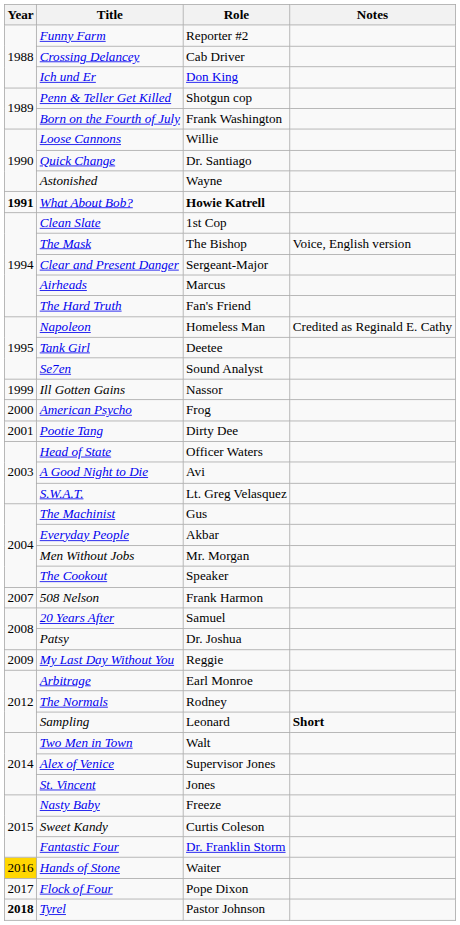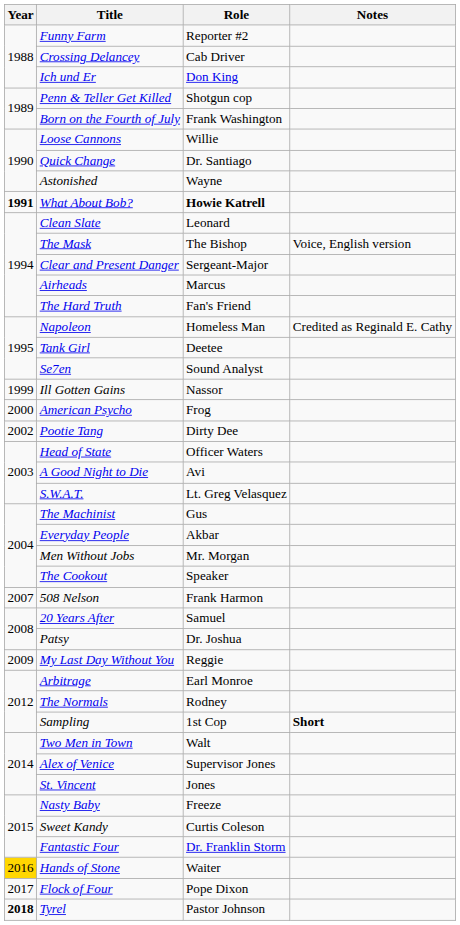 <table class="wikitable sortable">
 <tr>
 <th scope="col">Year</th>
 <th scope="col">Title</th>
 <th scope="col">Role</th>
 <th scope="col">Notes</th>
 </tr>
 <tr>
 <td rowspan="3">1988</td>
 <td><em><a href='#'>Funny Farm</a></em></td>
 <td>Reporter #2</td>
 <td></td>
 </tr>
 <tr>
 <td><em><a href='#'>Crossing Delancey</a></em></td>
 <td>Cab Driver</td>
 <td></td>
 </tr>
 <tr>
 <td><em><a href='#'>Ich und Er</a></em></td>
 <td><a href='#'>Don King</a></td>
 <td></td>
 </tr>
 <tr>
 <td rowspan="2">1989</td>
 <td><em><a href='#'>Penn & Teller Get Killed</a></em></td>
 <td>Shotgun cop</td>
 <td></td>
 </tr>
 <tr>
 <td><em><a href='#'>Born on the Fourth of July</a></em></td>
 <td>Frank Washington</td>
 <td></td>
 </tr>
 <tr>
 <td rowspan="3">1990</td>
 <td><em><a href='#'>Loose Cannons</a></em></td>
 <td>Willie</td>
 <td></td>
 </tr>
 <tr>
 <td><em><a href='#'>Quick Change</a></em></td>
 <td>Dr. Santiago</td>
 <td></td>
 </tr>
 <tr>
 <td><em>Astonished</em></td>
 <td>Wayne</td>
 <td></td>
 </tr>
 <tr>
 <td><strong>1991</strong></td>
 <td><em><a href='#'>What About Bob?</a></em></td>
 <td><strong>Howie Katrell</strong></td>
 <td></td>
 </tr>
 <tr>
 <td rowspan="5">1994</td>
 <td><em><a href='#'>Clean Slate</a></em></td>
-<td>1st Cop</td>
+<td>Leonard</td>
 <td></td>
 </tr>
 <tr>
 <td><em><a href='#'>The Mask</a></em></td>
 <td>The Bishop</td>
 <td>Voice, English version</td>
 </tr>
 <tr>
 <td><em><a href='#'>Clear and Present Danger</a></em></td>
 <td>Sergeant-Major</td>
 <td></td>
 </tr>
 <tr>
 <td><em><a href='#'>Airheads</a></em></td>
 <td>Marcus</td>
 <td></td>
 </tr>
 <tr>
 <td><em><a href='#'>The Hard Truth</a></em></td>
 <td>Fan's Friend</td>
 <td></td>
 </tr>
 <tr>
 <td rowspan="3">1995</td>
 <td><em><a href='#'>Napoleon</a></em></td>
 <td>Homeless Man</td>
 <td>Credited as Reginald E. Cathy</td>
 </tr>
 <tr>
 <td><em><a href='#'>Tank Girl</a></em></td>
 <td>Deetee</td>
 <td></td>
 </tr>
 <tr>
 <td><em><a href='#'>Se7en</a></em></td>
 <td>Sound Analyst</td>
 <td></td>
 </tr>
 <tr>
 <td>1999</td>
 <td><em>Ill Gotten Gains</em></td>
 <td>Nassor</td>
 <td></td>
 </tr>
 <tr>
 <td>2000</td>
 <td><em><a href='#'>American Psycho</a></em></td>
 <td>Frog</td>
 <td></td>
 </tr>
 <tr>
-<td>2001</td>
+<td>2002</td>
 <td><em><a href='#'>Pootie Tang</a></em></td>
 <td>Dirty Dee</td>
 <td></td>
 </tr>
 <tr>
 <td rowspan="3">2003</td>
 <td><em><a href='#'>Head of State</a></em></td>
 <td>Officer Waters</td>
 <td></td>
 </tr>
 <tr>
 <td><em><a href='#'>A Good Night to Die</a></em></td>
 <td>Avi</td>
 <td></td>
 </tr>
 <tr>
 <td><em><a href='#'>S.W.A.T.</a></em></td>
 <td>Lt. Greg Velasquez</td>
 <td></td>
 </tr>
 <tr>
 <td rowspan="4">2004</td>
 <td><em><a href='#'>The Machinist</a></em></td>
 <td>Gus</td>
 <td></td>
 </tr>
 <tr>
 <td><em><a href='#'>Everyday People</a></em></td>
 <td>Akbar</td>
 <td></td>
 </tr>
 <tr>
 <td><em>Men Without Jobs</em></td>
 <td>Mr. Morgan</td>
 <td></td>
 </tr>
 <tr>
 <td><em><a href='#'>The Cookout</a></em></td>
 <td>Speaker</td>
 <td></td>
 </tr>
 <tr>
 <td>2007</td>
 <td><em>508 Nelson</em></td>
 <td>Frank Harmon</td>
 <td></td>
 </tr>
 <tr>
 <td rowspan="2">2008</td>
 <td><em><a href='#'>20 Years After</a></em></td>
 <td>Samuel</td>
 <td></td>
 </tr>
 <tr>
 <td><em>Patsy</em></td>
 <td>Dr. Joshua</td>
 <td></td>
 </tr>
 <tr>
 <td>2009</td>
 <td><em><a href='#'>My Last Day Without You</a></em></td>
 <td>Reggie</td>
 <td></td>
 </tr>
 <tr>
 <td rowspan="3">2012</td>
 <td><em><a href='#'>Arbitrage</a></em></td>
 <td>Earl Monroe</td>
 <td></td>
 </tr>
 <tr>
 <td><em><a href='#'>The Normals</a></em></td>
 <td>Rodney</td>
 <td></td>
 </tr>
 <tr>
 <td><em>Sampling</em></td>
-<td>Leonard</td>
+<td>1st Cop</td>
 <td><strong>Short</strong></td>
 </tr>
 <tr>
 <td rowspan="3">2014</td>
 <td><em><a href='#'>Two Men in Town</a></em></td>
 <td>Walt</td>
 <td></td>
 </tr>
 <tr>
 <td><em><a href='#'>Alex of Venice</a></em></td>
 <td>Supervisor Jones</td>
 <td></td>
 </tr>
 <tr>
 <td><em><a href='#'>St. Vincent</a></em></td>
 <td>Jones</td>
 <td></td>
 </tr>
 <tr>
 <td rowspan="3">2015</td>
 <td><em><a href='#'>Nasty Baby</a></em></td>
 <td>Freeze</td>
 <td></td>
 </tr>
 <tr>
 <td><em>Sweet Kandy</em></td>
 <td>Curtis Coleson</td>
 <td></td>
 </tr>
 <tr>
 <td><em><a href='#'>Fantastic Four</a></em></td>
 <td><a href='#'>Dr. Franklin Storm</a></td>
 <td></td>
 </tr>
 <tr>
 <td style="background: gold;">2016</td>
 <td><em><a href='#'>Hands of Stone</a></em></td>
 <td>Waiter</td>
 <td></td>
 </tr>
 <tr>
 <td>2017</td>
 <td><em><a href='#'>Flock of Four</a></em></td>
 <td>Pope Dixon</td>
 <td></td>
 </tr>
 <tr>
 <td><strong>2018</strong></td>
 <td><em><a href='#'>Tyrel</a></em></td>
 <td>Pastor Johnson</td>
 <td></td>
 </tr>
 </table>
